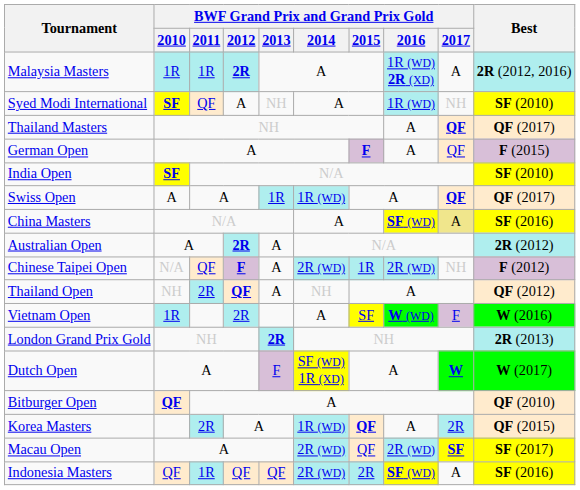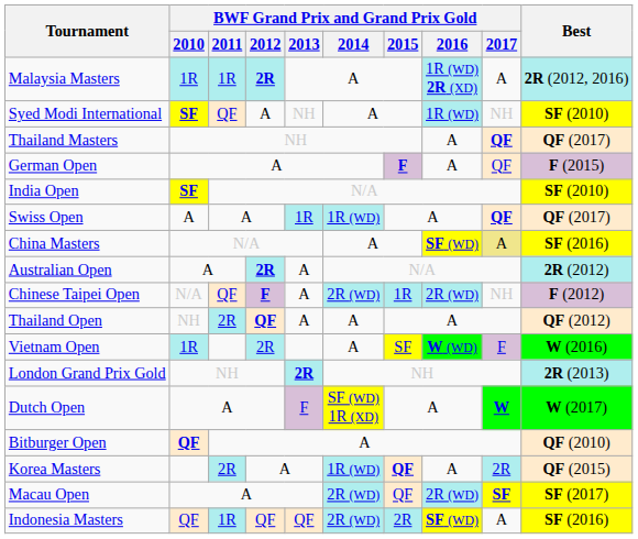 <table class="wikitable" style="font-size: 90%; text-align:center">
 <tr>
 <th rowspan="2">Tournament</th>
 <th colspan="8"><strong><a href='#'>BWF Grand Prix and Grand Prix Gold</a></strong></th>
 <th rowspan="2">Best</th>
 </tr>
 <tr>
 <th><a href='#'>2010</a></th>
 <th><a href='#'>2011</a></th>
 <th><a href='#'>2012</a></th>
 <th><a href='#'>2013</a></th>
 <th><a href='#'>2014</a></th>
 <th><a href='#'>2015</a></th>
 <th><a href='#'>2016</a></th>
 <th><a href='#'>2017</a></th>
 </tr>
 <tr>
 <td align=left><a href='#'>Malaysia Masters</a></td>
 <td bgcolor=AFEEEE><a href='#'>1R</a></td>
 <td bgcolor=AFEEEE><a href='#'>1R</a></td>
 <td bgcolor=AFEEEE><a href='#'><strong>2R</strong></a></td>
 <td colspan="3">A</td>
 <td bgcolor=AFEEEE><a href='#'>1R <small>(WD)</small></a> <br> <a href='#'><strong>2R</strong> <small>(XD)</small></a></td>
 <td>A</td>
 <td bgcolor=AFEEEE><strong>2R</strong> (2012, 2016)</td>
 </tr>
 <tr>
 <td align=left><a href='#'>Syed Modi International</a></td>
 <td bgcolor=FFFF00><a href='#'><strong>SF</strong></a></td>
 <td bgcolor=FFEBCD><a href='#'>QF</a></td>
 <td>A</td>
 <td style=color:#ccc>NH</td>
 <td colspan="2">A</td>
 <td bgcolor=AFEEEE><a href='#'>1R <small>(WD)</small></a></td>
 <td style=color:#ccc>NH</td>
 <td bgcolor=FFFF00><strong>SF</strong> (2010)</td>
 </tr>
 <tr>
 <td align=left><a href='#'>Thailand Masters</a></td>
 <td colspan="6" style=color:#ccc>NH</td>
 <td>A</td>
 <td bgcolor=FFEBCD><a href='#'><strong>QF</strong></a></td>
 <td bgcolor=FFEBCD><strong>QF</strong> (2017)</td>
 </tr>
 <tr>
 <td align=left><a href='#'>German Open</a></td>
 <td colspan="5">A</td>
 <td bgcolor=D8BFD8><a href='#'><strong>F</strong></a></td>
 <td>A</td>
 <td bgcolor=FFEBCD><a href='#'>QF</a></td>
 <td bgcolor=D8BFD8><strong>F</strong> (2015)</td>
 </tr>
 <tr>
 <td align=left><a href='#'>India Open</a></td>
 <td bgcolor=FFFF00><a href='#'><strong>SF</strong></a></td>
 <td colspan="7" style=color:#ccc>N/A</td>
 <td bgcolor=FFFF00><strong>SF</strong> (2010)</td>
 </tr>
 <tr>
 <td align=left><a href='#'>Swiss Open</a></td>
 <td>A</td>
 <td colspan="2">A</td>
 <td bgcolor=AFEEEE><a href='#'>1R</a></td>
 <td bgcolor=AFEEEE><a href='#'>1R <small>(WD)</small></a></td>
 <td colspan="2">A</td>
 <td bgcolor=FFEBCD><a href='#'><strong>QF</strong></a></td>
 <td bgcolor=FFEBCD><strong>QF</strong> (2017)</td>
 </tr>
 <tr>
 <td align=left><a href='#'>China Masters</a></td>
 <td colspan="4" style=color:#ccc>N/A</td>
 <td colspan="2">A</td>
 <td bgcolor=FFFF00><a href='#'><strong>SF</strong> <small>(WD)</small></a></td>
 <td style="background: khaki;">A</td>
 <td bgcolor=FFFF00><strong>SF</strong> (2016)</td>
 </tr>
 <tr>
 <td align=left><a href='#'>Australian Open</a></td>
 <td colspan="2">A</td>
 <td bgcolor=AFEEEE><a href='#'><strong>2R</strong></a></td>
 <td>A</td>
 <td colspan="4" style=color:#ccc>N/A</td>
 <td bgcolor=AFEEEE><strong>2R</strong> (2012)</td>
 </tr>
 <tr>
 <td align=left><a href='#'>Chinese Taipei Open</a></td>
 <td style=color:#ccc>N/A</td>
 <td bgcolor=FFEBCD><a href='#'>QF</a></td>
 <td bgcolor=D8BFD8><a href='#'><strong>F</strong></a></td>
 <td>A</td>
 <td bgcolor=AFEEEE><a href='#'>2R <small>(WD)</small></a></td>
 <td bgcolor=AFEEEE><a href='#'>1R</a></td>
 <td bgcolor=AFEEEE><a href='#'>2R <small>(WD)</small></a></td>
 <td style=color:#ccc>NH</td>
 <td bgcolor=D8BFD8><strong>F</strong> (2012)</td>
 </tr>
 <tr>
 <td align=left><a href='#'>Thailand Open</a></td>
 <td style=color:#ccc>NH</td>
 <td bgcolor=AFEEEE><a href='#'>2R</a></td>
 <td bgcolor=FFEBCD><a href='#'><strong>QF</strong></a></td>
 <td>A</td>
-<td style=color:#ccc>NH</td>
+<td>A</td>
 <td colspan="3">A</td>
 <td bgcolor=FFEBCD><strong>QF</strong> (2012)</td>
 </tr>
 <tr>
 <td align=left><a href='#'>Vietnam Open</a></td>
 <td bgcolor=AFEEEE><a href='#'>1R</a></td>
 <td></td>
 <td bgcolor=AFEEEE><a href='#'>2R</a></td>
 <td></td>
 <td>A</td>
 <td bgcolor=FFFF00><a href='#'>SF</a></td>
 <td bgcolor=00FF00><a href='#'><strong>W</strong> <small>(WD)</small></a></td>
 <td bgcolor=D8BFD8><a href='#'>F</a></td>
 <td bgcolor=00FF00><strong>W</strong> (2016)</td>
 </tr>
 <tr>
 <td align=left><a href='#'>London Grand Prix Gold</a></td>
 <td colspan="3" style=color:#ccc>NH</td>
 <td bgcolor=AFEEEE><a href='#'><strong>2R</strong></a></td>
 <td colspan="4" style=color:#ccc>NH</td>
 <td bgcolor=AFEEEE><strong>2R</strong> (2013)</td>
 </tr>
 <tr>
 <td align=left><a href='#'>Dutch Open</a></td>
 <td colspan="3">A</td>
 <td bgcolor=D8BFD8><a href='#'>F</a></td>
 <td bgcolor=FFFF00><a href='#'>SF <small>(WD)</small></a> <br> <a href='#'>1R <small>(XD)</small></a></td>
 <td colspan="2">A</td>
 <td bgcolor=00FF00><a href='#'><strong>W</strong></a></td>
 <td bgcolor=00FF00><strong>W</strong> (2017)</td>
 </tr>
 <tr>
 <td align=left><a href='#'>Bitburger Open</a></td>
 <td bgcolor=FFEBCD><a href='#'><strong>QF</strong></a></td>
 <td colspan="7">A</td>
 <td bgcolor=FFEBCD><strong>QF</strong> (2010)</td>
 </tr>
 <tr>
 <td align=left><a href='#'>Korea Masters</a></td>
 <td></td>
 <td bgcolor=AFEEEE><a href='#'>2R</a></td>
 <td colspan="2">A</td>
 <td bgcolor=AFEEEE><a href='#'>1R <small>(WD)</small></a></td>
 <td bgcolor=FFEBCD><a href='#'><strong>QF</strong></a></td>
 <td>A</td>
 <td bgcolor=AFEEEE><a href='#'>2R</a></td>
 <td bgcolor=FFEBCD><strong>QF</strong> (2015)</td>
 </tr>
 <tr>
 <td align=left><a href='#'>Macau Open</a></td>
 <td colspan="4">A</td>
 <td bgcolor=AFEEEE><a href='#'>2R <small>(WD)</small></a></td>
 <td bgcolor=FFEBCD><a href='#'>QF</a></td>
 <td bgcolor=AFEEEE><a href='#'>2R <small>(WD)</small></a></td>
 <td bgcolor=FFFF00><a href='#'><strong>SF</strong></a></td>
 <td bgcolor=FFFF00><strong>SF</strong> (2017)</td>
 </tr>
 <tr>
 <td align=left><a href='#'>Indonesia Masters</a></td>
 <td bgcolor=FFEBCD><a href='#'>QF</a></td>
 <td bgcolor=AFEEEE><a href='#'>1R</a></td>
 <td bgcolor=FFEBCD><a href='#'>QF</a></td>
 <td bgcolor=FFEBCD><a href='#'>QF</a></td>
 <td bgcolor=AFEEEE><a href='#'>2R <small>(WD)</small></a></td>
 <td bgcolor=AFEEEE><a href='#'>2R</a></td>
 <td bgcolor=FFFF00><a href='#'><strong>SF</strong> <small>(WD)</small></a></td>
 <td>A</td>
 <td bgcolor=FFFF00><strong>SF</strong> (2016)</td>
 </tr>
 </table>
